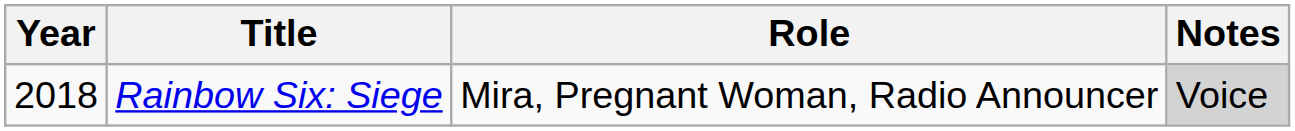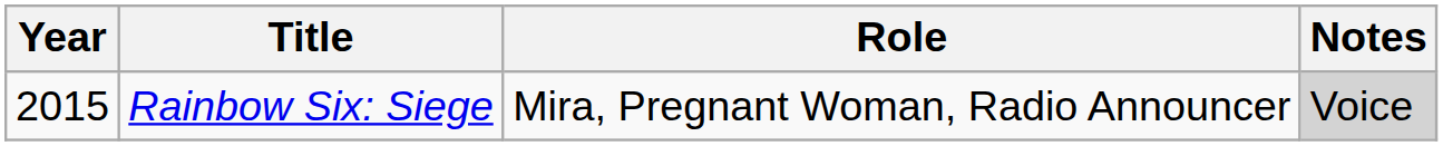 <table class="wikitable sortable">
 <tr>
 <th>Year</th>
 <th>Title</th>
 <th>Role</th>
 <th>Notes</th>
 </tr>
 <tr>
-<td>2018</td>
+<td>2015</td>
 <td><em><a href='#'>Rainbow Six: Siege</a></em></td>
 <td>Mira, Pregnant Woman, Radio Announcer</td>
 <td style="background: lightgrey;">Voice</td>
 </tr>
 </table>
